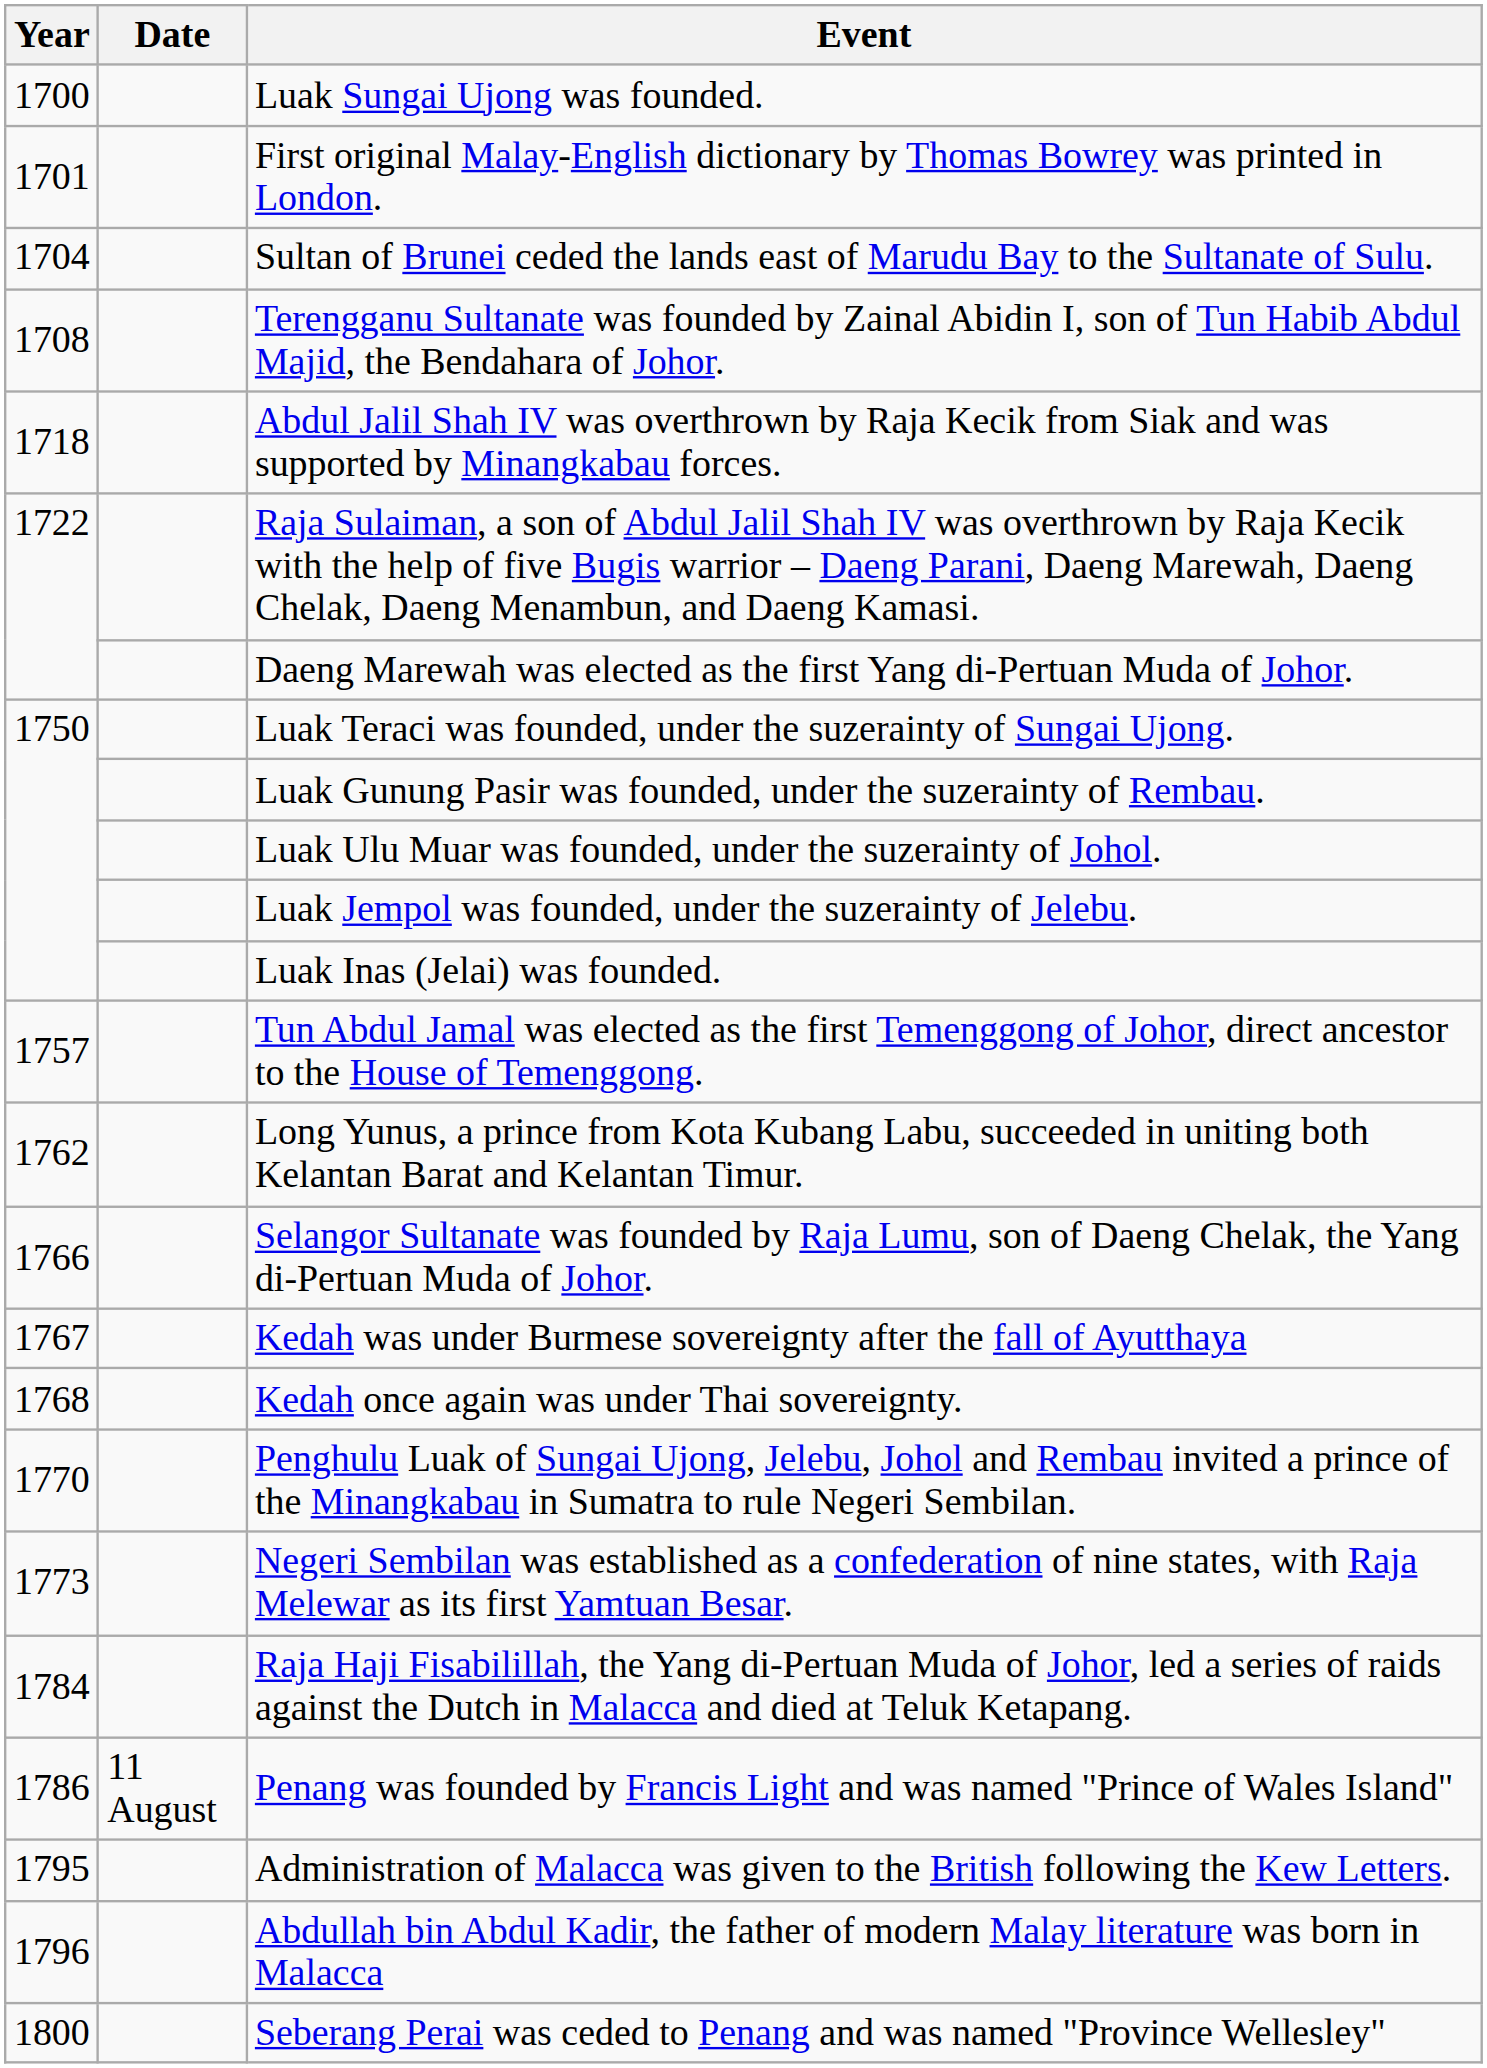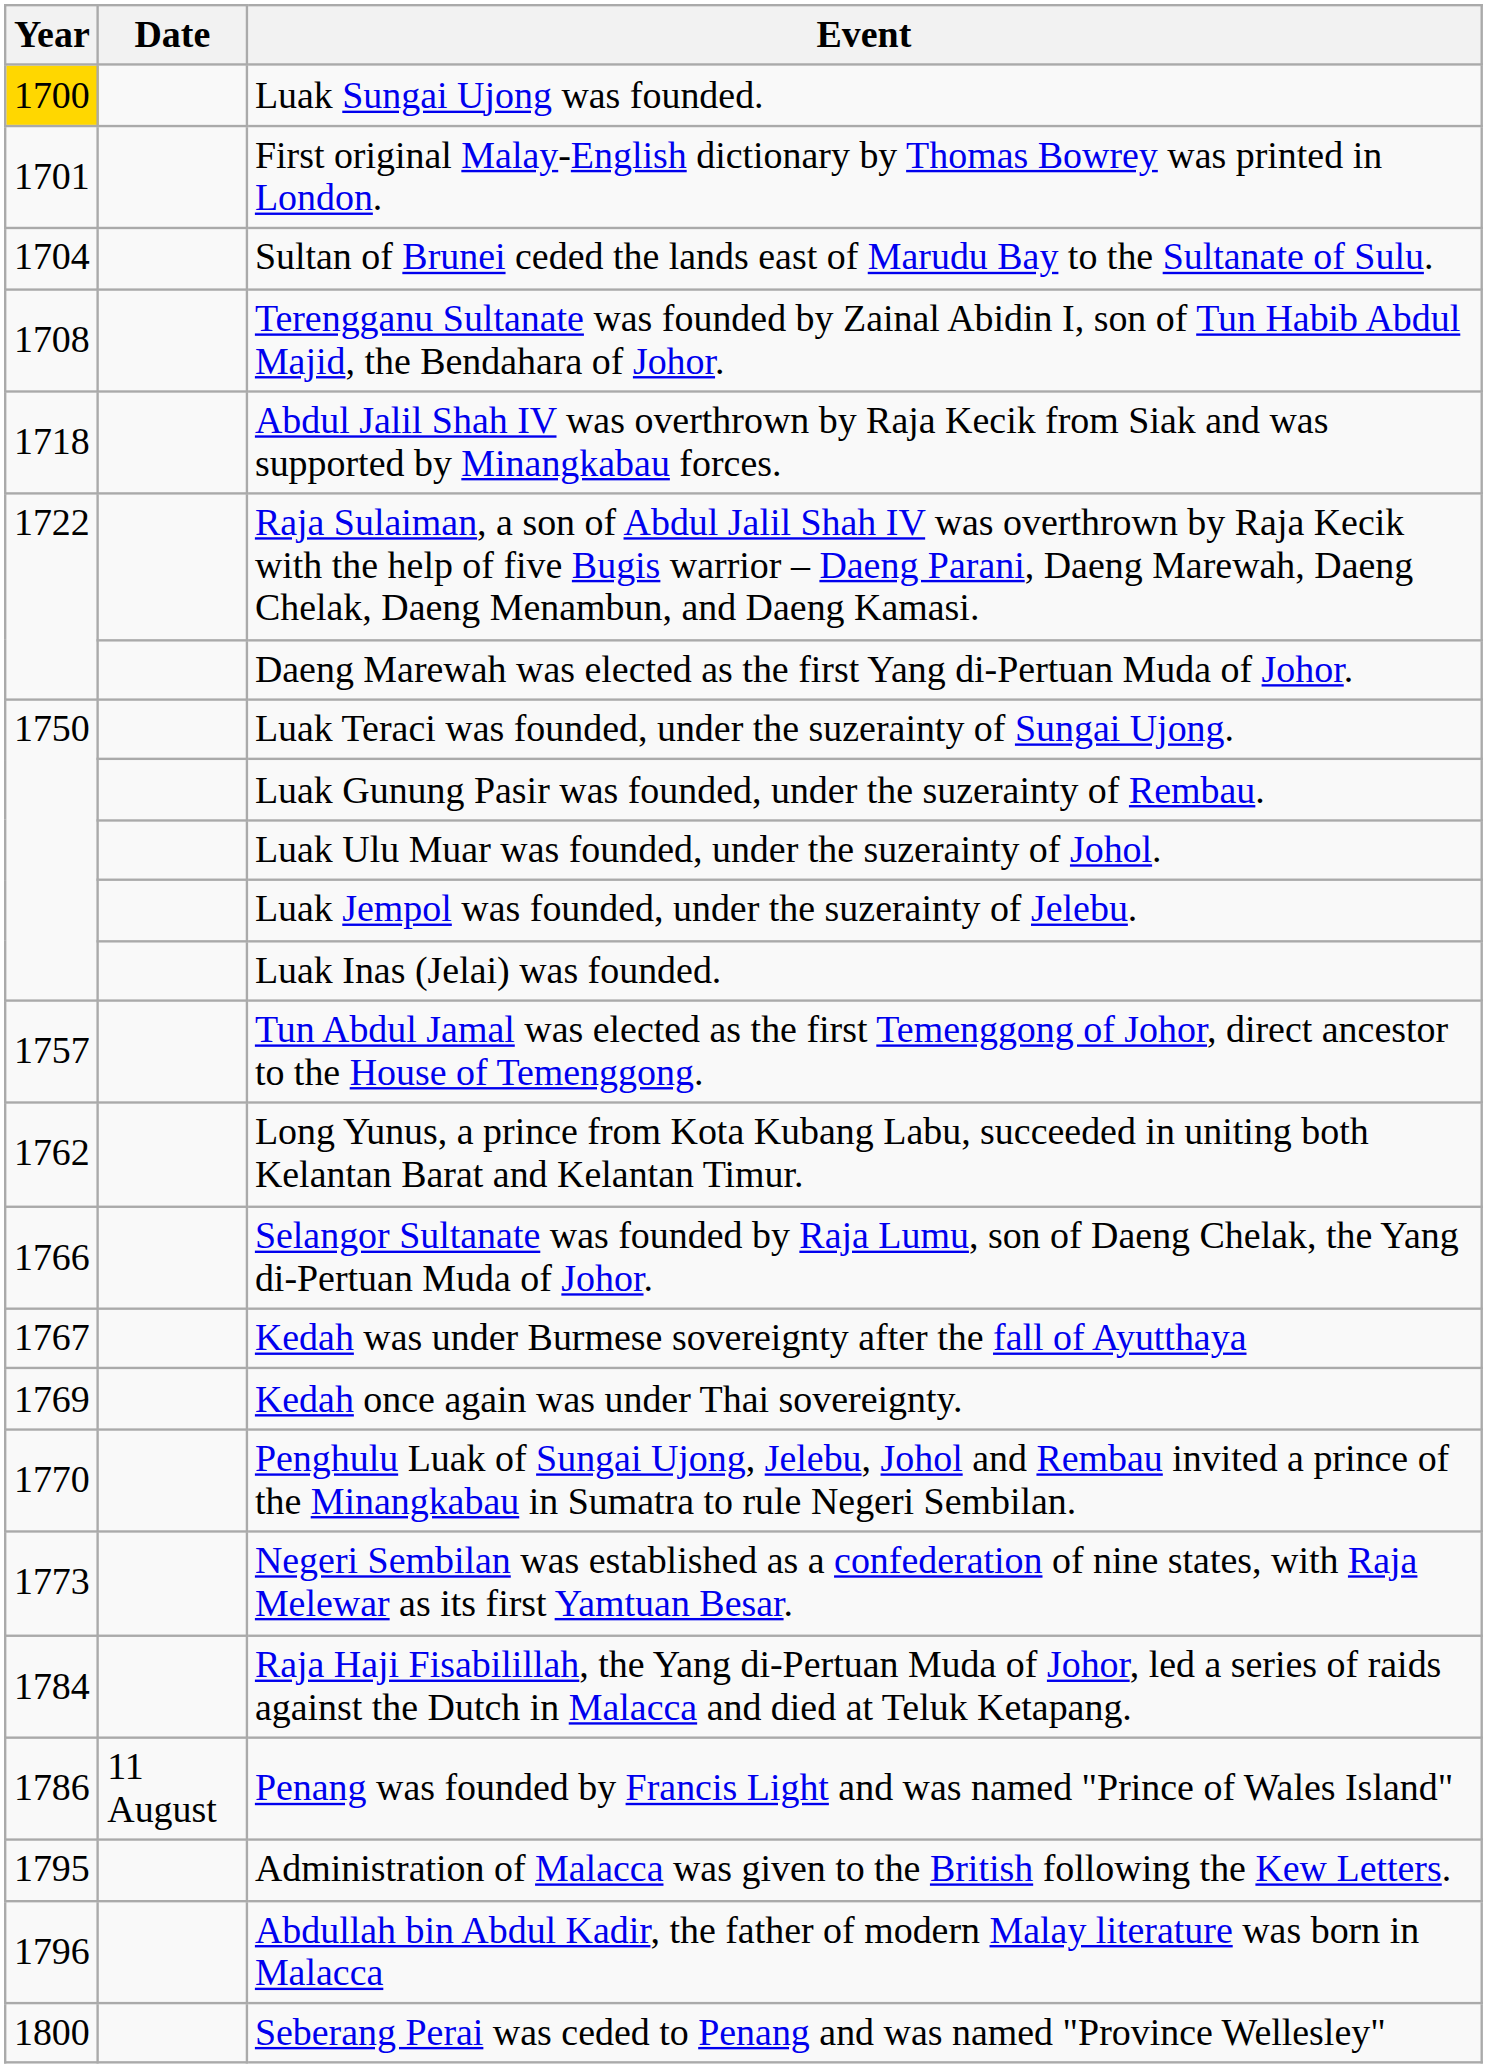 <table class="wikitable" width="100%">
 <tr>
 <th style="width:6%">Year</th>
 <th style="width:10%">Date</th>
 <th>Event</th>
 </tr>
 <tr>
-<td>1700</td>
+<td style="background: gold;">1700</td>
 <td></td>
 <td>Luak <a href='#'>Sungai Ujong</a> was founded.</td>
 </tr>
 <tr>
 <td>1701</td>
 <td></td>
 <td>First original <a href='#'>Malay</a>-<a href='#'>English</a> dictionary by <a href='#'>Thomas Bowrey</a> was printed in <a href='#'>London</a>.</td>
 </tr>
 <tr>
 <td>1704</td>
 <td></td>
 <td>Sultan of <a href='#'>Brunei</a> ceded the lands east of <a href='#'>Marudu Bay</a> to the <a href='#'>Sultanate of Sulu</a>.</td>
 </tr>
 <tr>
 <td>1708</td>
 <td></td>
 <td><a href='#'>Terengganu Sultanate</a> was founded by Zainal Abidin I, son of <a href='#'>Tun Habib Abdul Majid</a>, the Bendahara of <a href='#'>Johor</a>.</td>
 </tr>
 <tr>
 <td>1718</td>
 <td></td>
 <td><a href='#'>Abdul Jalil Shah IV</a> was overthrown by Raja Kecik from Siak and was supported by <a href='#'>Minangkabau</a> forces.</td>
 </tr>
 <tr>
 <td rowspan="2" valign="top">1722</td>
 <td></td>
 <td><a href='#'>Raja Sulaiman</a>, a son of <a href='#'>Abdul Jalil Shah IV</a> was overthrown by Raja Kecik with the help of five <a href='#'>Bugis</a> warrior – <a href='#'>Daeng Parani</a>, Daeng Marewah, Daeng Chelak, Daeng Menambun, and Daeng Kamasi.</td>
 </tr>
 <tr>
 <td></td>
 <td>Daeng Marewah was elected as the first Yang di-Pertuan Muda of <a href='#'>Johor</a>.</td>
 </tr>
 <tr>
 <td rowspan="5" valign="top">1750</td>
 <td></td>
 <td>Luak Teraci was founded, under the suzerainty of <a href='#'>Sungai Ujong</a>.</td>
 </tr>
 <tr>
 <td></td>
 <td>Luak Gunung Pasir was founded, under the suzerainty of <a href='#'>Rembau</a>.</td>
 </tr>
 <tr>
 <td></td>
 <td>Luak Ulu Muar was founded, under the suzerainty of <a href='#'>Johol</a>.</td>
 </tr>
 <tr>
 <td></td>
 <td>Luak <a href='#'>Jempol</a> was founded, under the suzerainty of <a href='#'>Jelebu</a>.</td>
 </tr>
 <tr>
 <td></td>
 <td>Luak Inas (Jelai) was founded.</td>
 </tr>
 <tr>
 <td>1757</td>
 <td></td>
 <td><a href='#'>Tun Abdul Jamal</a> was elected as the first <a href='#'>Temenggong of Johor</a>, direct ancestor to the <a href='#'>House of Temenggong</a>.</td>
 </tr>
 <tr>
 <td>1762</td>
 <td></td>
 <td>Long Yunus, a prince from Kota Kubang Labu, succeeded in uniting both Kelantan Barat and Kelantan Timur.</td>
 </tr>
 <tr>
 <td>1766</td>
 <td></td>
 <td><a href='#'>Selangor Sultanate</a> was founded by <a href='#'>Raja Lumu</a>, son of Daeng Chelak, the Yang di-Pertuan Muda of <a href='#'>Johor</a>.</td>
 </tr>
 <tr>
 <td>1767</td>
 <td></td>
 <td><a href='#'>Kedah</a> was under Burmese sovereignty after the <a href='#'>fall of Ayutthaya</a></td>
 </tr>
 <tr>
-<td>1768</td>
+<td>1769</td>
 <td></td>
 <td><a href='#'>Kedah</a> once again was under Thai sovereignty.</td>
 </tr>
 <tr>
 <td>1770</td>
 <td></td>
 <td><a href='#'>Penghulu</a> Luak of <a href='#'>Sungai Ujong</a>, <a href='#'>Jelebu</a>, <a href='#'>Johol</a> and <a href='#'>Rembau</a> invited a prince of the <a href='#'>Minangkabau</a> in Sumatra to rule Negeri Sembilan.</td>
 </tr>
 <tr>
 <td>1773</td>
 <td></td>
 <td><a href='#'>Negeri Sembilan</a> was established as a <a href='#'>confederation</a> of nine states, with <a href='#'>Raja Melewar</a> as its first <a href='#'>Yamtuan Besar</a>.</td>
 </tr>
 <tr>
 <td>1784</td>
 <td></td>
 <td><a href='#'>Raja Haji Fisabilillah</a>, the Yang di-Pertuan Muda of <a href='#'>Johor</a>, led a series of raids against the Dutch in <a href='#'>Malacca</a> and died at Teluk Ketapang.</td>
 </tr>
 <tr>
 <td>1786</td>
 <td>11 August</td>
 <td><a href='#'>Penang</a> was founded by <a href='#'>Francis Light</a> and was named "Prince of Wales Island"</td>
 </tr>
 <tr>
 <td>1795</td>
 <td></td>
 <td>Administration of <a href='#'>Malacca</a> was given to the <a href='#'>British</a> following the <a href='#'>Kew Letters</a>.</td>
 </tr>
 <tr>
 <td>1796</td>
 <td></td>
 <td><a href='#'>Abdullah bin Abdul Kadir</a>, the father of modern <a href='#'>Malay literature</a> was born in <a href='#'>Malacca</a></td>
 </tr>
 <tr>
 <td>1800</td>
 <td></td>
 <td><a href='#'>Seberang Perai</a> was ceded to <a href='#'>Penang</a> and was named "Province Wellesley"</td>
 </tr>
 </table>
